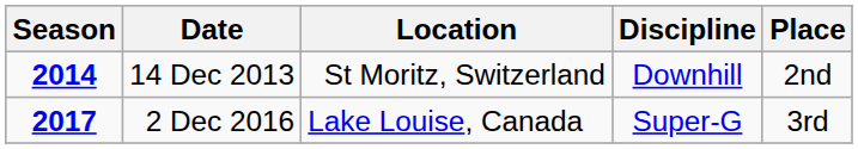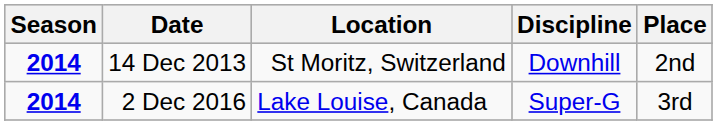 <table class="wikitable" style="text-align:center; font-size:95%;">
 <tr>
 <th>Season</th>
 <th>Date</th>
 <th>Location</th>
 <th>Discipline</th>
 <th>Place</th>
 </tr>
 <tr>
 <td rowspan=1><strong><a href='#'>2014</a></strong></td>
 <td align=right>14 Dec 2013</td>
 <td align=left>  St Moritz, Switzerland</td>
 <td><a href='#'>Downhill</a></td>
 <td>2nd</td>
 </tr>
 <tr>
-<td rowspan=1><strong><a href='#'>2017</a></strong></td>
+<td rowspan=1><strong><a href='#'>2014</a></strong></td>
 <td align=right>2 Dec 2016</td>
 <td align=left> <a href='#'>Lake Louise</a>, Canada</td>
 <td><a href='#'>Super-G</a></td>
 <td>3rd</td>
 </tr>
 </table>
